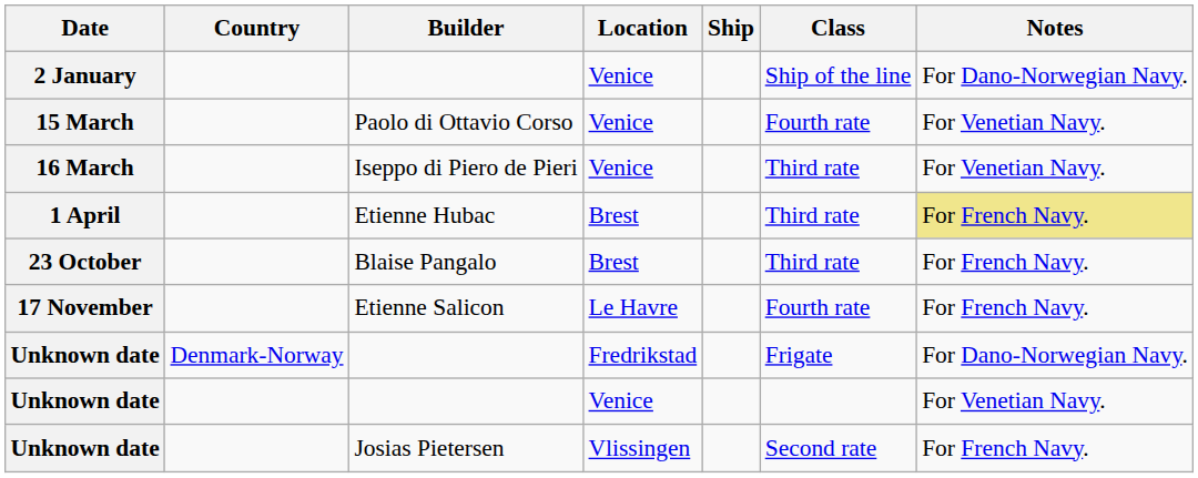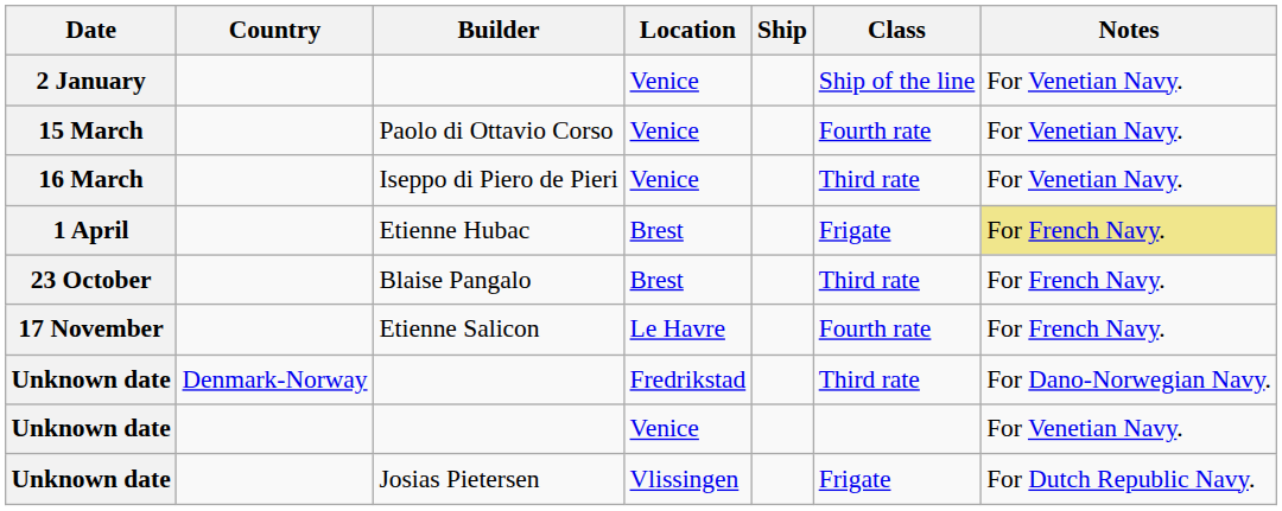 <table class="wikitable sortable" style="font-size:1.00em; line-height:1.5em;">
 <tr>
 <th>Date</th>
 <th>Country</th>
 <th>Builder</th>
 <th>Location</th>
 <th>Ship</th>
 <th>Class</th>
 <th>Notes</th>
 </tr>
 <tr ---->
 <th>2 January</th>
 <td></td>
 <td></td>
 <td><a href='#'>Venice</a></td>
 <td><strong></strong></td>
 <td><a href='#'>Ship of the line</a></td>
-<td>For <a href='#'>Dano-Norwegian Navy</a>.</td>
+<td>For <a href='#'>Venetian Navy</a>.</td>
 </tr>
 <tr ---->
 <th>15 March</th>
 <td></td>
 <td>Paolo di Ottavio Corso</td>
 <td><a href='#'>Venice</a></td>
 <td><strong></strong></td>
 <td><a href='#'>Fourth rate</a></td>
 <td>For <a href='#'>Venetian Navy</a>.</td>
 </tr>
 <tr ---->
 <th>16 March</th>
 <td></td>
 <td>Iseppo di Piero de Pieri</td>
 <td><a href='#'>Venice</a></td>
 <td><strong></strong></td>
 <td><a href='#'>Third rate</a></td>
 <td>For <a href='#'>Venetian Navy</a>.</td>
 </tr>
 <tr ---->
 <th>1 April</th>
 <td></td>
 <td>Etienne Hubac</td>
 <td><a href='#'>Brest</a></td>
 <td><strong></strong></td>
-<td><a href='#'>Third rate</a></td>
+<td><a href='#'>Frigate</a></td>
 <td style="background: khaki;">For <a href='#'>French Navy</a>.</td>
 </tr>
 <tr ---->
 <th>23 October</th>
 <td></td>
 <td>Blaise Pangalo</td>
 <td><a href='#'>Brest</a></td>
 <td><strong></strong></td>
 <td><a href='#'>Third rate</a></td>
 <td>For <a href='#'>French Navy</a>.</td>
 </tr>
 <tr ---->
 <th>17 November</th>
 <td></td>
 <td>Etienne Salicon</td>
 <td><a href='#'>Le Havre</a></td>
 <td><strong></strong></td>
 <td><a href='#'>Fourth rate</a></td>
 <td>For <a href='#'>French Navy</a>.</td>
 </tr>
 <tr ---->
 <th>Unknown date</th>
 <td> <a href='#'>Denmark-Norway</a></td>
 <td></td>
 <td><a href='#'>Fredrikstad</a></td>
 <td><strong></strong></td>
-<td><a href='#'>Frigate</a></td>
+<td><a href='#'>Third rate</a></td>
 <td>For <a href='#'>Dano-Norwegian Navy</a>.</td>
 </tr>
 <tr ---->
 <th>Unknown date</th>
 <td></td>
 <td></td>
 <td><a href='#'>Venice</a></td>
 <td><strong></strong></td>
 <td></td>
 <td>For <a href='#'>Venetian Navy</a>.</td>
 </tr>
 <tr ---->
 <th>Unknown date</th>
 <td></td>
 <td>Josias Pietersen</td>
 <td><a href='#'>Vlissingen</a></td>
 <td><strong></strong></td>
-<td><a href='#'>Second rate</a></td>
-<td>For <a href='#'>French Navy</a>.</td>
+<td><a href='#'>Frigate</a></td>
+<td>For <a href='#'>Dutch Republic Navy</a>.</td>
 </tr>
 </table>
